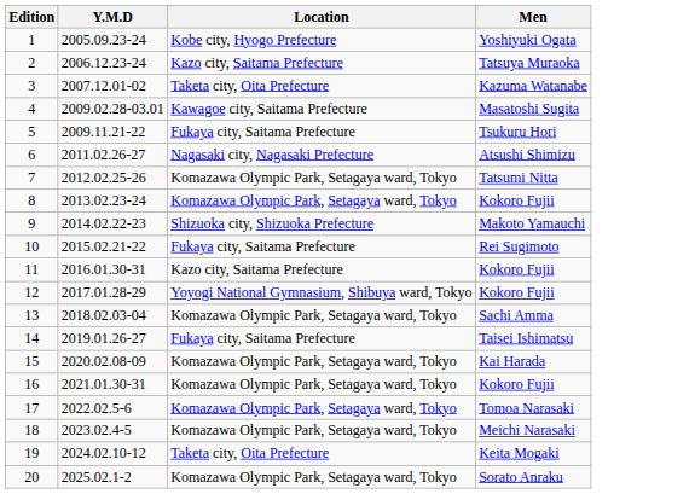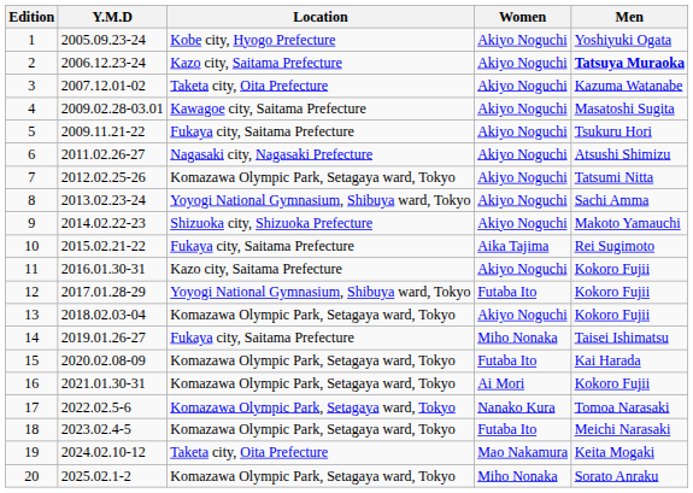 <table class="wikitable">
 <tr>
 <th>Edition</th>
 <th>Y.M.D</th>
 <th>Location</th>
+<th>Women</th>
 <th>Men</th>
 </tr>
 <tr>
 <td align="center">1</td>
 <td>2005.09.23-24</td>
 <td><a href='#'>Kobe</a> city, <a href='#'>Hyogo Prefecture</a></td>
+<td><a href='#'>Akiyo Noguchi</a></td>
 <td><a href='#'>Yoshiyuki Ogata</a></td>
 </tr>
 <tr>
 <td align="center">2</td>
 <td>2006.12.23-24</td>
 <td><a href='#'>Kazo</a> city, <a href='#'>Saitama Prefecture</a></td>
-<td><a href='#'>Tatsuya Muraoka</a></td>
+<td><a href='#'>Akiyo Noguchi</a></td>
+<td><strong><a href='#'>Tatsuya Muraoka</a></strong></td>
 </tr>
 <tr>
 <td align="center">3</td>
 <td>2007.12.01-02</td>
 <td><a href='#'>Taketa</a> city, <a href='#'>Oita Prefecture</a></td>
+<td><a href='#'>Akiyo Noguchi</a></td>
 <td><a href='#'>Kazuma Watanabe</a></td>
 </tr>
 <tr>
 <td align="center">4</td>
 <td>2009.02.28-03.01</td>
 <td><a href='#'>Kawagoe</a> city, Saitama Prefecture</td>
+<td><a href='#'>Akiyo Noguchi</a></td>
 <td><a href='#'>Masatoshi Sugita</a></td>
 </tr>
 <tr>
 <td align="center">5</td>
 <td>2009.11.21-22</td>
 <td><a href='#'>Fukaya</a> city, Saitama Prefecture</td>
+<td><a href='#'>Akiyo Noguchi</a></td>
 <td><a href='#'>Tsukuru Hori</a></td>
 </tr>
 <tr>
 <td align="center">6</td>
 <td>2011.02.26-27</td>
 <td><a href='#'>Nagasaki</a> city, <a href='#'>Nagasaki Prefecture</a></td>
+<td><a href='#'>Akiyo Noguchi</a></td>
 <td><a href='#'>Atsushi Shimizu</a></td>
 </tr>
 <tr>
 <td align="center">7</td>
 <td>2012.02.25-26</td>
 <td>Komazawa Olympic Park, Setagaya ward, Tokyo</td>
+<td><a href='#'>Akiyo Noguchi</a></td>
 <td><a href='#'>Tatsumi Nitta</a></td>
 </tr>
 <tr>
 <td align="center">8</td>
 <td>2013.02.23-24</td>
-<td><a href='#'>Komazawa Olympic Park</a>, <a href='#'>Setagaya</a> ward, <a href='#'>Tokyo</a></td>
-<td><a href='#'>Kokoro Fujii</a></td>
+<td><a href='#'>Yoyogi National Gymnasium</a>, <a href='#'>Shibuya</a> ward, Tokyo</td>
+<td><a href='#'>Akiyo Noguchi</a></td>
+<td><a href='#'>Sachi Amma</a></td>
 </tr>
 <tr>
 <td align="center">9</td>
 <td>2014.02.22-23</td>
 <td><a href='#'>Shizuoka</a> city, <a href='#'>Shizuoka Prefecture</a></td>
+<td><a href='#'>Akiyo Noguchi</a></td>
 <td><a href='#'>Makoto Yamauchi</a></td>
 </tr>
 <tr>
 <td align="center">10</td>
 <td>2015.02.21-22</td>
 <td><a href='#'>Fukaya</a> city, Saitama Prefecture</td>
+<td><a href='#'>Aika Tajima</a></td>
 <td><a href='#'>Rei Sugimoto</a></td>
 </tr>
 <tr>
 <td align="center">11</td>
 <td>2016.01.30-31</td>
 <td>Kazo city, Saitama Prefecture</td>
+<td><a href='#'>Akiyo Noguchi</a></td>
 <td><a href='#'>Kokoro Fujii</a></td>
 </tr>
 <tr>
 <td align="center">12</td>
 <td>2017.01.28-29</td>
 <td><a href='#'>Yoyogi National Gymnasium</a>, <a href='#'>Shibuya</a> ward, Tokyo</td>
+<td><a href='#'>Futaba Ito</a></td>
 <td><a href='#'>Kokoro Fujii</a></td>
 </tr>
 <tr>
 <td align="center">13</td>
 <td>2018.02.03-04</td>
 <td>Komazawa Olympic Park, Setagaya ward, Tokyo</td>
-<td><a href='#'>Sachi Amma</a></td>
+<td><a href='#'>Akiyo Noguchi</a></td>
+<td><a href='#'>Kokoro Fujii</a></td>
 </tr>
 <tr>
 <td align="center">14</td>
 <td>2019.01.26-27</td>
 <td><a href='#'>Fukaya</a> city, Saitama Prefecture</td>
+<td><a href='#'>Miho Nonaka</a></td>
 <td><a href='#'>Taisei Ishimatsu</a></td>
 </tr>
 <tr>
 <td align="center">15</td>
 <td>2020.02.08-09</td>
 <td>Komazawa Olympic Park, Setagaya ward, Tokyo</td>
+<td><a href='#'>Futaba Ito</a></td>
 <td><a href='#'>Kai Harada</a></td>
 </tr>
 <tr>
 <td align="center">16</td>
 <td>2021.01.30-31</td>
 <td>Komazawa Olympic Park, Setagaya ward, Tokyo</td>
+<td><a href='#'>Ai Mori</a></td>
 <td><a href='#'>Kokoro Fujii</a></td>
 </tr>
 <tr>
 <td align="center">17</td>
 <td>2022.02.5-6</td>
 <td><a href='#'>Komazawa Olympic Park</a>, <a href='#'>Setagaya</a> ward, <a href='#'>Tokyo</a></td>
+<td><a href='#'>Nanako Kura</a></td>
 <td><a href='#'>Tomoa Narasaki</a></td>
 </tr>
 <tr>
 <td align="center">18</td>
 <td>2023.02.4-5</td>
 <td>Komazawa Olympic Park, Setagaya ward, Tokyo</td>
+<td><a href='#'>Futaba Ito</a></td>
 <td><a href='#'>Meichi Narasaki</a></td>
 </tr>
 <tr>
 <td align="center">19</td>
 <td>2024.02.10-12</td>
 <td><a href='#'>Taketa</a> city, <a href='#'>Oita Prefecture</a></td>
+<td><a href='#'>Mao Nakamura</a></td>
 <td><a href='#'>Keita Mogaki</a></td>
 </tr>
 <tr>
 <td align="center">20</td>
 <td>2025.02.1-2</td>
 <td>Komazawa Olympic Park, Setagaya ward, Tokyo</td>
+<td><a href='#'>Miho Nonaka</a></td>
 <td><a href='#'>Sorato Anraku</a></td>
 </tr>
 </table>
